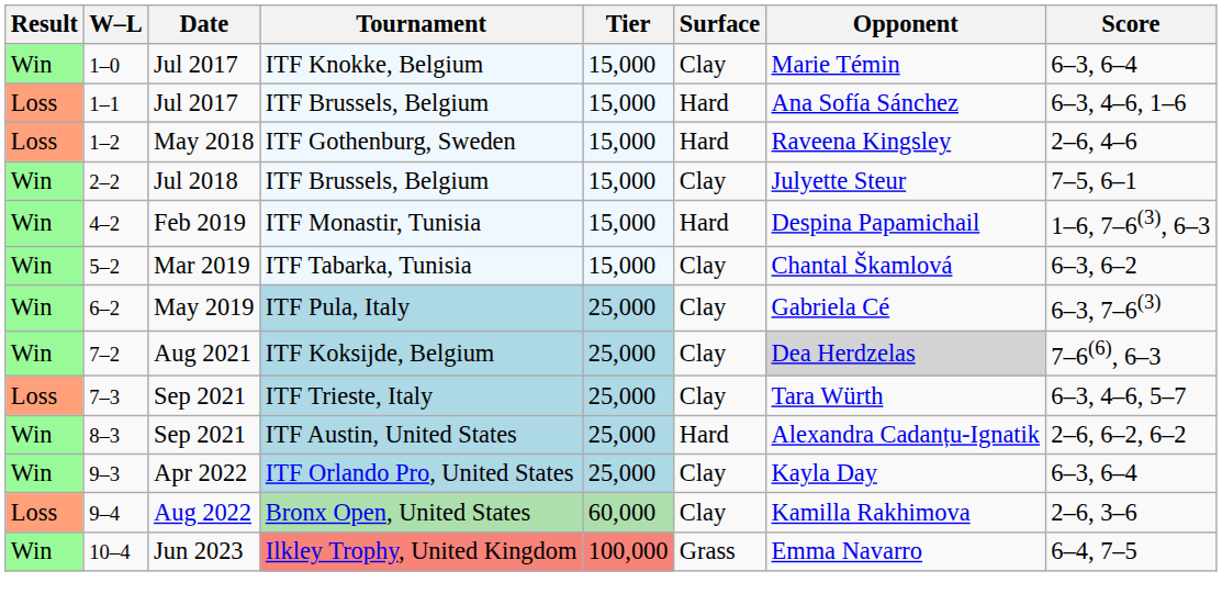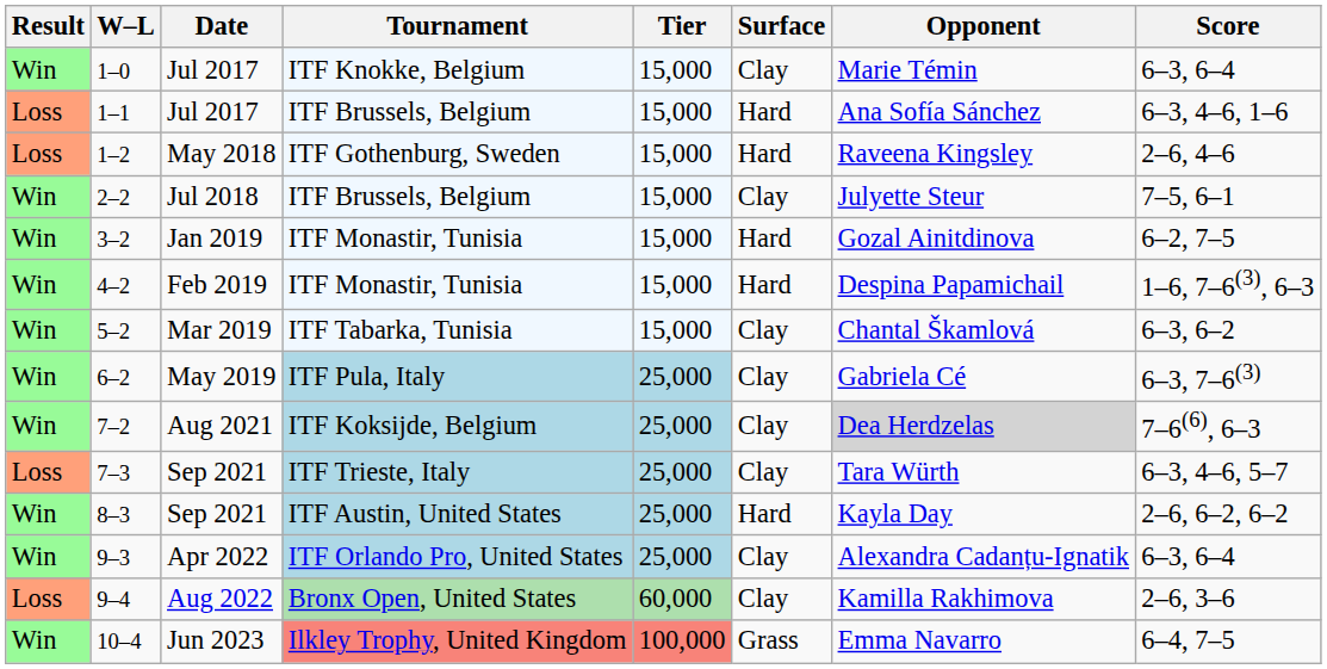 <table class="sortable wikitable">
 <tr>
 <th>Result</th>
 <th class="unsortable">W–L</th>
 <th>Date</th>
 <th>Tournament</th>
 <th>Tier</th>
 <th>Surface</th>
 <th>Opponent</th>
 <th class="unsortable">Score</th>
 </tr>
 <tr>
 <td style="background:#98fb98;">Win</td>
 <td><small>1–0</small></td>
 <td>Jul 2017</td>
 <td style="background:#f0f8ff;">ITF Knokke, Belgium</td>
 <td style="background:#f0f8ff;">15,000</td>
 <td>Clay</td>
 <td> <a href='#'>Marie Témin</a></td>
 <td>6–3, 6–4</td>
 </tr>
 <tr>
 <td style="background:#ffa07a;">Loss</td>
 <td><small>1–1</small></td>
 <td>Jul 2017</td>
 <td style="background:#f0f8ff;">ITF Brussels, Belgium</td>
 <td style="background:#f0f8ff;">15,000</td>
 <td>Hard</td>
 <td> <a href='#'>Ana Sofía Sánchez</a></td>
 <td>6–3, 4–6, 1–6</td>
 </tr>
 <tr>
 <td style="background:#ffa07a;">Loss</td>
 <td><small>1–2</small></td>
 <td>May 2018</td>
 <td style="background:#f0f8ff;">ITF Gothenburg, Sweden</td>
 <td style="background:#f0f8ff;">15,000</td>
 <td>Hard</td>
 <td> <a href='#'>Raveena Kingsley</a></td>
 <td>2–6, 4–6</td>
 </tr>
 <tr>
 <td style="background:#98fb98;">Win</td>
 <td><small>2–2</small></td>
 <td>Jul 2018</td>
 <td style="background:#f0f8ff;">ITF Brussels, Belgium</td>
 <td style="background:#f0f8ff;">15,000</td>
 <td>Clay</td>
 <td> <a href='#'>Julyette Steur</a></td>
 <td>7–5, 6–1</td>
+</tr>
+<tr>
+<td style="background:#98fb98;">Win</td>
+<td><small>3–2</small></td>
+<td>Jan 2019</td>
+<td style="background:#f0f8ff;">ITF Monastir, Tunisia</td>
+<td style="background:#f0f8ff;">15,000</td>
+<td>Hard</td>
+<td> <a href='#'>Gozal Ainitdinova</a></td>
+<td>6–2, 7–5</td>
 </tr>
 <tr>
 <td style="background:#98fb98;">Win</td>
 <td><small>4–2</small></td>
 <td>Feb 2019</td>
 <td style="background:#f0f8ff;">ITF Monastir, Tunisia</td>
 <td style="background:#f0f8ff;">15,000</td>
 <td>Hard</td>
 <td> <a href='#'>Despina Papamichail</a></td>
 <td>1–6, 7–6<sup>(3)</sup>, 6–3</td>
 </tr>
 <tr>
 <td style="background:#98fb98;">Win</td>
 <td><small>5–2</small></td>
 <td>Mar 2019</td>
 <td style="background:#f0f8ff;">ITF Tabarka, Tunisia</td>
 <td style="background:#f0f8ff;">15,000</td>
 <td>Clay</td>
 <td> <a href='#'>Chantal Škamlová</a></td>
 <td>6–3, 6–2</td>
 </tr>
 <tr>
 <td style="background:#98fb98;">Win</td>
 <td><small>6–2</small></td>
 <td>May 2019</td>
 <td style="background:lightblue;">ITF Pula, Italy</td>
 <td style="background:lightblue;">25,000</td>
 <td>Clay</td>
 <td> <a href='#'>Gabriela Cé</a></td>
 <td>6–3, 7–6<sup>(3)</sup></td>
 </tr>
 <tr>
 <td style="background:#98fb98;">Win</td>
 <td><small>7–2</small></td>
 <td>Aug 2021</td>
 <td style="background:lightblue;">ITF Koksijde, Belgium</td>
 <td style="background:lightblue;">25,000</td>
 <td>Clay</td>
 <td style="background: lightgrey;"> <a href='#'>Dea Herdzelas</a></td>
 <td>7–6<sup>(6)</sup>, 6–3</td>
 </tr>
 <tr>
 <td style="background:#ffa07a;">Loss</td>
 <td><small>7–3</small></td>
 <td>Sep 2021</td>
 <td style="background:lightblue;">ITF Trieste, Italy</td>
 <td style="background:lightblue;">25,000</td>
 <td>Clay</td>
 <td> <a href='#'>Tara Würth</a></td>
 <td>6–3, 4–6, 5–7</td>
 </tr>
 <tr>
 <td style="background:#98fb98;">Win</td>
 <td><small>8–3</small></td>
 <td>Sep 2021</td>
 <td style="background:lightblue;">ITF Austin, United States</td>
 <td style="background:lightblue;">25,000</td>
 <td>Hard</td>
-<td> <a href='#'>Alexandra Cadanțu-Ignatik</a></td>
+<td> <a href='#'>Kayla Day</a></td>
 <td>2–6, 6–2, 6–2</td>
 </tr>
 <tr>
 <td style="background:#98fb98;">Win</td>
 <td><small>9–3</small></td>
 <td>Apr 2022</td>
 <td style="background:lightblue;"><a href='#'>ITF Orlando Pro</a>, United States</td>
 <td style="background:lightblue;">25,000</td>
 <td>Clay</td>
-<td> <a href='#'>Kayla Day</a></td>
+<td> <a href='#'>Alexandra Cadanțu-Ignatik</a></td>
 <td>6–3, 6–4</td>
 </tr>
 <tr>
 <td style="background:#ffa07a;">Loss</td>
 <td><small>9–4</small></td>
 <td><a href='#'>Aug 2022</a></td>
 <td bgcolor=addfad><a href='#'>Bronx Open</a>, United States</td>
 <td bgcolor=addfad>60,000</td>
 <td>Clay</td>
 <td> <a href='#'>Kamilla Rakhimova</a></td>
 <td>2–6, 3–6</td>
 </tr>
 <tr>
 <td style="background:#98fb98;">Win</td>
 <td><small>10–4</small></td>
 <td>Jun 2023</td>
 <td style="background:#f88379;"><a href='#'>Ilkley Trophy</a>, United Kingdom</td>
 <td style="background:#f88379;">100,000</td>
 <td>Grass</td>
 <td> <a href='#'>Emma Navarro</a></td>
 <td>6–4, 7–5</td>
 </tr>
 </table>
